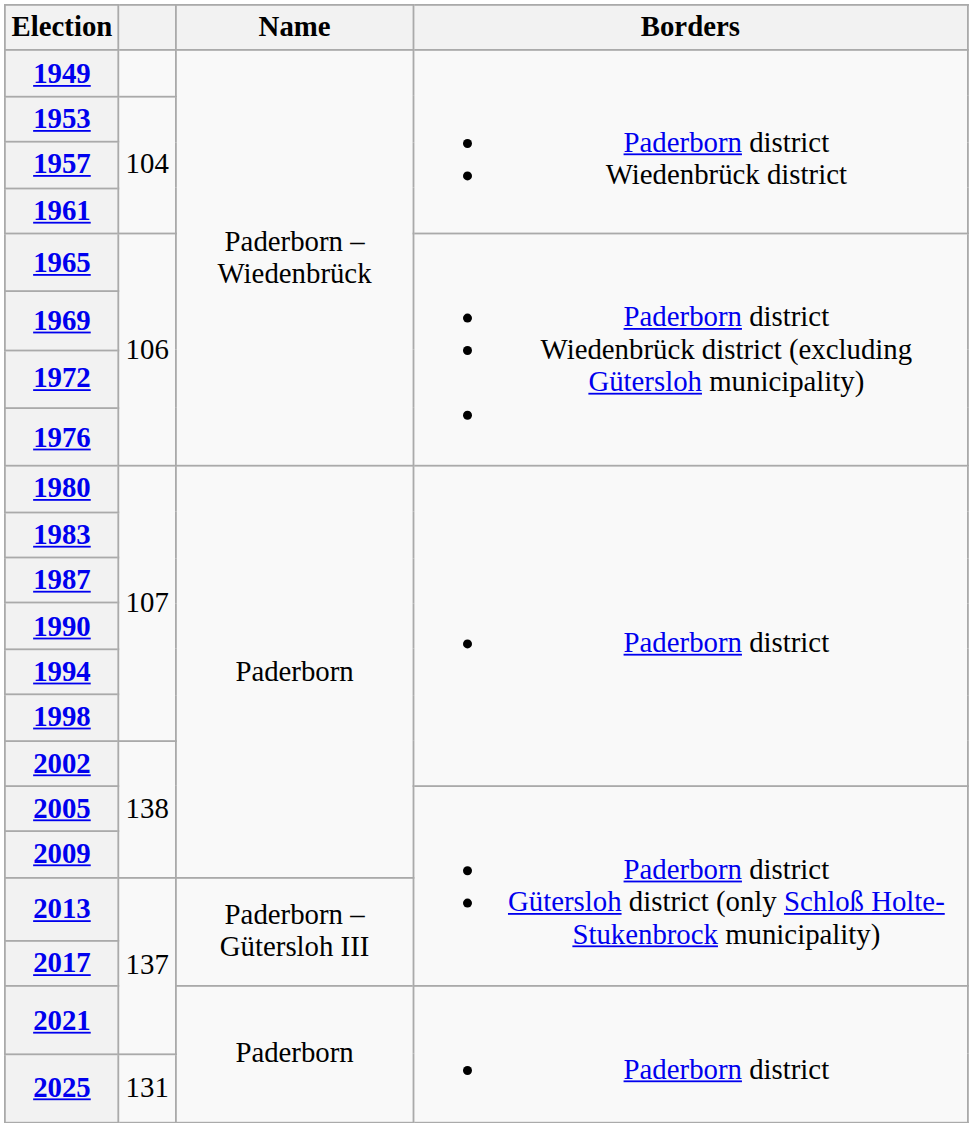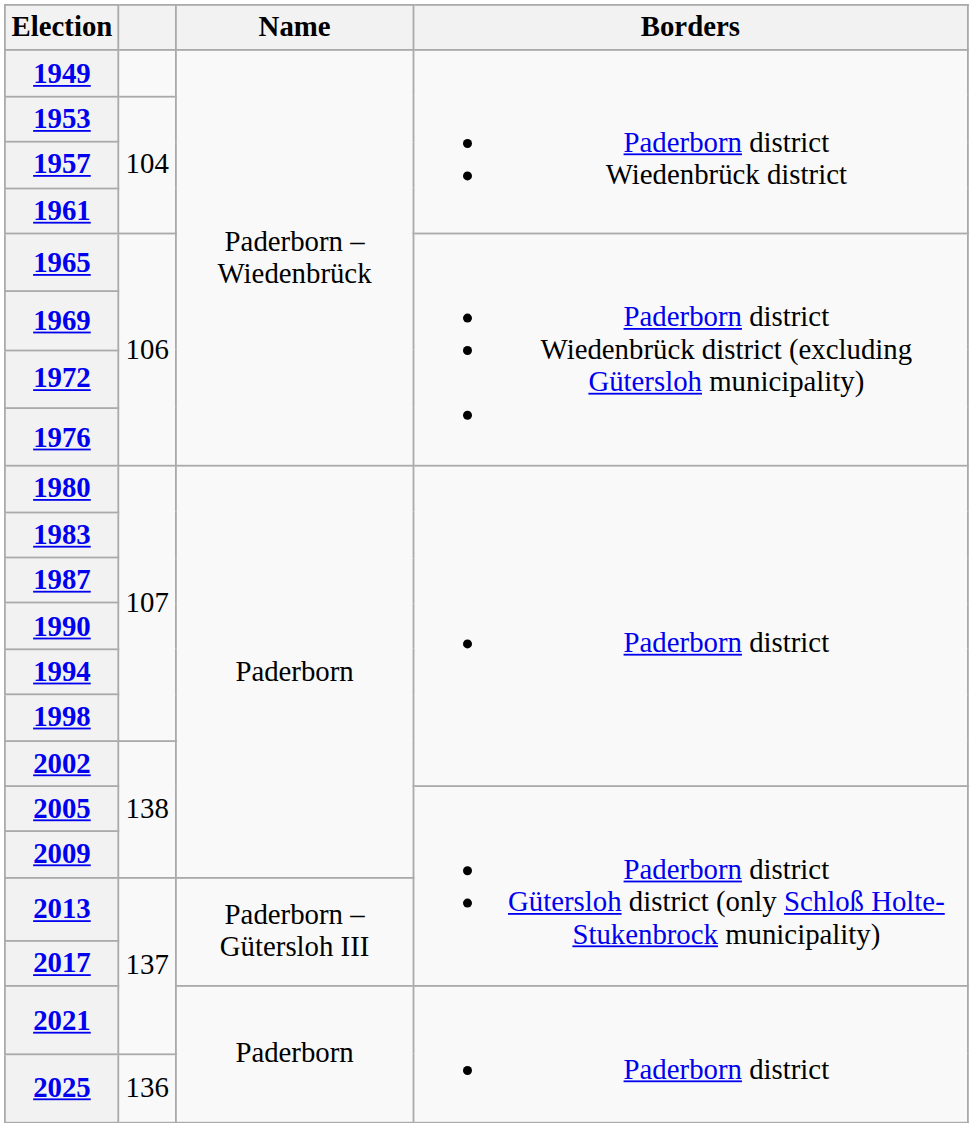 <table class=wikitable style="text-align:center">
 <tr>
 <th>Election</th>
 <th></th>
 <th width=125px>Name</th>
 <th width=300px>Borders</th>
 </tr>
 <tr>
 <th><a href='#'>1949</a></th>
 <td></td>
 <td rowspan=8>Paderborn – Wiedenbrück</td>
 <td rowspan=4><br><ul><li><a href='#'>Paderborn</a> district</li><li>Wiedenbrück district</li></ul></td>
 </tr>
 <tr>
 <th><a href='#'>1953</a></th>
 <td rowspan=3>104</td>
 </tr>
 <tr>
 <th><a href='#'>1957</a></th>
 </tr>
 <tr>
 <th><a href='#'>1961</a></th>
 </tr>
 <tr>
 <th><a href='#'>1965</a></th>
 <td rowspan=4>106</td>
 <td rowspan=4><br><ul><li><a href='#'>Paderborn</a> district</li><li>Wiedenbrück district (excluding <a href='#'>Gütersloh</a> municipality)</li><li></li></ul></td>
 </tr>
 <tr>
 <th><a href='#'>1969</a></th>
 </tr>
 <tr>
 <th><a href='#'>1972</a></th>
 </tr>
 <tr>
 <th><a href='#'>1976</a></th>
 </tr>
 <tr>
 <th><a href='#'>1980</a></th>
 <td rowspan=6>107</td>
 <td rowspan=9>Paderborn</td>
 <td rowspan=7><br><ul><li><a href='#'>Paderborn</a> district</li></ul></td>
 </tr>
 <tr>
 <th><a href='#'>1983</a></th>
 </tr>
 <tr>
 <th><a href='#'>1987</a></th>
 </tr>
 <tr>
 <th><a href='#'>1990</a></th>
 </tr>
 <tr>
 <th><a href='#'>1994</a></th>
 </tr>
 <tr>
 <th><a href='#'>1998</a></th>
 </tr>
 <tr>
 <th><a href='#'>2002</a></th>
 <td rowspan=3>138</td>
 </tr>
 <tr>
 <th><a href='#'>2005</a></th>
 <td rowspan=4><br><ul><li><a href='#'>Paderborn</a> district</li><li><a href='#'>Gütersloh</a> district (only <a href='#'>Schloß Holte-Stukenbrock</a> municipality)</li></ul></td>
 </tr>
 <tr>
 <th><a href='#'>2009</a></th>
 </tr>
 <tr>
 <th><a href='#'>2013</a></th>
 <td rowspan=3>137</td>
 <td rowspan=2>Paderborn – Gütersloh III</td>
 </tr>
 <tr>
 <th><a href='#'>2017</a></th>
 </tr>
 <tr>
 <th><a href='#'>2021</a></th>
 <td rowspan=2>Paderborn</td>
 <td rowspan=2><br><ul><li><a href='#'>Paderborn</a> district</li></ul></td>
 </tr>
 <tr>
 <th><a href='#'>2025</a></th>
-<td>131</td>
+<td>136</td>
 </tr>
 </table>
